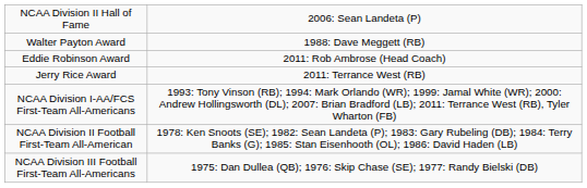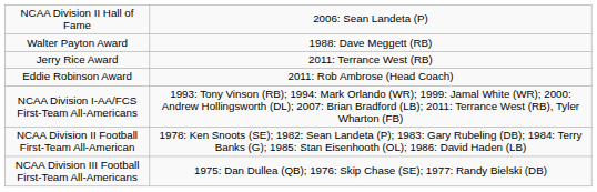 <table class="wikitable" style="text-align:center">
 <tr>
 <td>NCAA Division II Hall of Fame</td>
 <td>2006: Sean Landeta (P)</td>
 </tr>
 <tr>
 <td>Walter Payton Award</td>
 <td>1988: Dave Meggett (RB)</td>
 </tr>
 <tr>
+<td>Jerry Rice Award</td>
+<td>2011: Terrance West (RB)</td>
+</tr>
+<tr>
 <td>Eddie Robinson Award</td>
 <td>2011: Rob Ambrose (Head Coach)</td>
-</tr>
-<tr>
-<td>Jerry Rice Award</td>
-<td>2011: Terrance West (RB)</td>
 </tr>
 <tr>
 <td>NCAA Division I-AA/FCS First-Team All-Americans</td>
 <td>1993: Tony Vinson (RB); 1994: Mark Orlando (WR); 1999: Jamal White (WR); 2000: Andrew Hollingsworth (DL); 2007: Brian Bradford (LB); 2011: Terrance West (RB), Tyler Wharton (FB)</td>
 </tr>
 <tr>
 <td>NCAA Division II Football First-Team All-American</td>
 <td>1978: Ken Snoots (SE); 1982: Sean Landeta (P); 1983: Gary Rubeling (DB); 1984: Terry Banks (G); 1985: Stan Eisenhooth (OL); 1986: David Haden (LB)</td>
 </tr>
 <tr>
 <td>NCAA Division III Football First-Team All-Americans</td>
 <td>1975: Dan Dullea (QB); 1976: Skip Chase (SE); 1977: Randy Bielski (DB)</td>
 </tr>
 </table>
